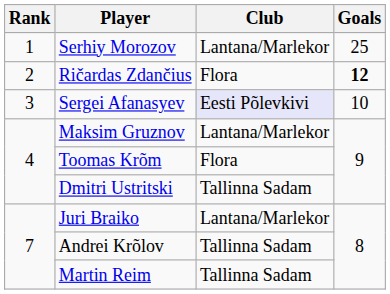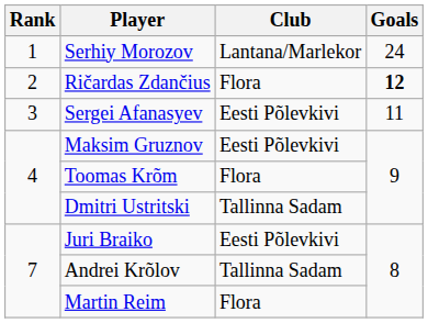 <table class="wikitable">
 <tr>
 <th>Rank</th>
 <th>Player</th>
 <th>Club</th>
 <th>Goals</th>
 </tr>
 <tr>
 <td align=center>1</td>
 <td> <a href='#'>Serhiy Morozov</a></td>
 <td>Lantana/Marlekor</td>
-<td align=center>25</td>
+<td align=center>24</td>
 </tr>
 <tr>
 <td align=center>2</td>
 <td> <a href='#'>Ričardas Zdančius</a></td>
 <td>Flora</td>
 <td align=center><strong>12</strong></td>
 </tr>
 <tr>
 <td align=center>3</td>
 <td> <a href='#'>Sergei Afanasyev</a></td>
-<td style="background: lavender;">Eesti Põlevkivi</td>
-<td align=center>10</td>
+<td>Eesti Põlevkivi</td>
+<td align=center>11</td>
 </tr>
 <tr>
 <td rowspan=3 align=center>4</td>
 <td> <a href='#'>Maksim Gruznov</a></td>
-<td>Lantana/Marlekor</td>
+<td>Eesti Põlevkivi</td>
 <td rowspan=3 align=center>9</td>
 </tr>
 <tr>
 <td> <a href='#'>Toomas Krõm</a></td>
 <td>Flora</td>
 </tr>
 <tr>
 <td> <a href='#'>Dmitri Ustritski</a></td>
 <td>Tallinna Sadam</td>
 </tr>
 <tr>
 <td rowspan=3 align=center>7</td>
 <td> <a href='#'>Juri Braiko</a></td>
-<td>Lantana/Marlekor</td>
+<td>Eesti Põlevkivi</td>
 <td rowspan=3 align=center>8</td>
 </tr>
 <tr>
 <td> Andrei Krõlov</td>
 <td>Tallinna Sadam</td>
 </tr>
 <tr>
 <td> <a href='#'>Martin Reim</a></td>
-<td>Tallinna Sadam</td>
+<td>Flora</td>
 </tr>
 </table>
